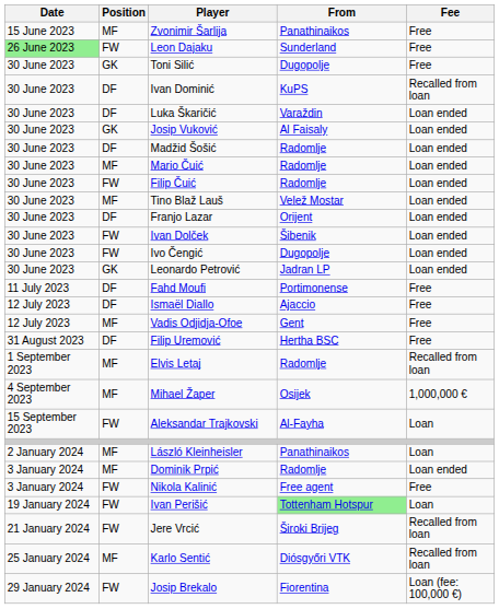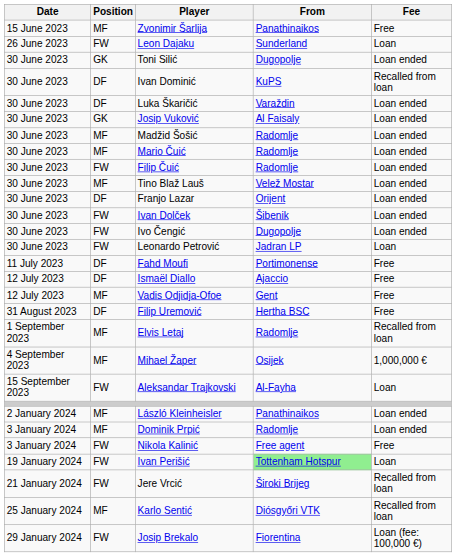 <table class="wikitable plainrowheaders sortable">
 <tr>
 <th width=130>Date</th>
 <th width=60>Position</th>
 <th width=180>Player</th>
 <th width=180>From</th>
 <th width=120>Fee</th>
 </tr>
 <tr>
 <td>15 June 2023</td>
 <td>MF</td>
 <td style="text-align:left;"> <a href='#'>Zvonimir Šarlija</a></td>
 <td style="text-align:left;"> <a href='#'>Panathinaikos</a></td>
 <td>Free</td>
 </tr>
 <tr>
-<td style="background: lightgreen;">26 June 2023</td>
+<td>26 June 2023</td>
 <td>FW</td>
 <td style="text-align:left;"> <a href='#'>Leon Dajaku</a></td>
 <td style="text-align:left;"> <a href='#'>Sunderland</a></td>
-<td>Free</td>
+<td>Loan</td>
 </tr>
 <tr>
 <td>30 June 2023</td>
 <td>GK</td>
 <td style="text-align:left;"> Toni Silić</td>
 <td style="text-align:left;"> <a href='#'>Dugopolje</a></td>
-<td>Free</td>
+<td>Loan ended</td>
 </tr>
 <tr>
 <td>30 June 2023</td>
 <td>DF</td>
 <td style="text-align:left;"> Ivan Dominić</td>
 <td style="text-align:left;"> <a href='#'>KuPS</a></td>
 <td>Recalled from loan</td>
 </tr>
 <tr>
 <td>30 June 2023</td>
 <td>DF</td>
 <td style="text-align:left;"> Luka Škaričić</td>
 <td style="text-align:left;"> <a href='#'>Varaždin</a></td>
 <td>Loan ended</td>
 </tr>
 <tr>
 <td>30 June 2023</td>
 <td>GK</td>
 <td style="text-align:left;"> <a href='#'>Josip Vuković</a></td>
 <td style="text-align:left;"> <a href='#'>Al Faisaly</a></td>
 <td>Loan ended</td>
 </tr>
 <tr>
 <td>30 June 2023</td>
-<td>DF</td>
+<td>MF</td>
 <td style="text-align:left;"> Madžid Šošić</td>
 <td style="text-align:left;"> <a href='#'>Radomlje</a></td>
 <td>Loan ended</td>
 </tr>
 <tr>
 <td>30 June 2023</td>
 <td>MF</td>
 <td style="text-align:left;"> <a href='#'>Mario Čuić</a></td>
 <td style="text-align:left;"> <a href='#'>Radomlje</a></td>
 <td>Loan ended</td>
 </tr>
 <tr>
 <td>30 June 2023</td>
 <td>FW</td>
 <td style="text-align:left;"> <a href='#'>Filip Čuić</a></td>
 <td style="text-align:left;"> <a href='#'>Radomlje</a></td>
 <td>Loan ended</td>
 </tr>
 <tr>
 <td>30 June 2023</td>
 <td>MF</td>
 <td style="text-align:left;"> Tino Blaž Lauš</td>
 <td style="text-align:left;"> <a href='#'>Velež Mostar</a></td>
 <td>Loan ended</td>
 </tr>
 <tr>
 <td>30 June 2023</td>
 <td>DF</td>
 <td style="text-align:left;"> Franjo Lazar</td>
 <td style="text-align:left;"> <a href='#'>Orijent</a></td>
 <td>Loan ended</td>
 </tr>
 <tr>
 <td>30 June 2023</td>
 <td>FW</td>
 <td style="text-align:left;"> <a href='#'>Ivan Dolček</a></td>
 <td style="text-align:left;"> <a href='#'>Šibenik</a></td>
 <td>Loan ended</td>
 </tr>
 <tr>
 <td>30 June 2023</td>
 <td>FW</td>
 <td style="text-align:left;"> Ivo Čengić</td>
 <td style="text-align:left;"> <a href='#'>Dugopolje</a></td>
 <td>Loan ended</td>
 </tr>
 <tr>
 <td>30 June 2023</td>
-<td>GK</td>
+<td>FW</td>
 <td style="text-align:left;"> Leonardo Petrović</td>
 <td style="text-align:left;"> <a href='#'>Jadran LP</a></td>
-<td>Loan ended</td>
+<td>Loan</td>
 </tr>
 <tr>
 <td>11 July 2023</td>
 <td>DF</td>
 <td style="text-align:left;"> <a href='#'>Fahd Moufi</a></td>
 <td style="text-align:left;"> <a href='#'>Portimonense</a></td>
 <td>Free</td>
 </tr>
 <tr>
 <td>12 July 2023</td>
 <td>DF</td>
 <td style="text-align:left;"> <a href='#'>Ismaël Diallo</a></td>
 <td style="text-align:left;"> <a href='#'>Ajaccio</a></td>
 <td>Free</td>
 </tr>
 <tr>
 <td>12 July 2023</td>
 <td>MF</td>
 <td style="text-align:left;"> <a href='#'>Vadis Odjidja-Ofoe</a></td>
 <td style="text-align:left;"> <a href='#'>Gent</a></td>
 <td>Free</td>
 </tr>
 <tr>
 <td>31 August 2023</td>
 <td>DF</td>
 <td style="text-align:left;"> <a href='#'>Filip Uremović</a></td>
 <td style="text-align:left;"> <a href='#'>Hertha BSC</a></td>
 <td>Free</td>
 </tr>
 <tr>
 <td>1 September 2023</td>
 <td>MF</td>
 <td style="text-align:left;"> <a href='#'>Elvis Letaj</a></td>
 <td style="text-align:left;"> <a href='#'>Radomlje</a></td>
 <td>Recalled from loan</td>
 </tr>
 <tr>
 <td>4 September 2023</td>
 <td>MF</td>
 <td style="text-align:left;"> <a href='#'>Mihael Žaper</a></td>
 <td style="text-align:left;"> <a href='#'>Osijek</a></td>
 <td>1,000,000 €</td>
 </tr>
 <tr>
 <td>15 September 2023</td>
 <td>FW</td>
 <td style="text-align:left;"> <a href='#'>Aleksandar Trajkovski</a></td>
 <td style="text-align:left;"> <a href='#'>Al-Fayha</a></td>
 <td>Loan</td>
 </tr>
 <tr style="color:#CCCCCC;background-color:#CCCCCC">
 <td colspan="6"></td>
 </tr>
 <tr>
 <td>2 January 2024</td>
 <td>MF</td>
 <td style="text-align:left;"> <a href='#'>László Kleinheisler</a></td>
 <td style="text-align:left;"> <a href='#'>Panathinaikos</a></td>
-<td>Loan</td>
+<td>Loan ended</td>
 </tr>
 <tr>
 <td>3 January 2024</td>
 <td>MF</td>
 <td style="text-align:left;"> <a href='#'>Dominik Prpić</a></td>
 <td style="text-align:left;"> <a href='#'>Radomlje</a></td>
 <td>Loan ended</td>
 </tr>
 <tr>
 <td>3 January 2024</td>
 <td>FW</td>
 <td style="text-align:left;"> <a href='#'>Nikola Kalinić</a></td>
 <td style="text-align:left;"><a href='#'>Free agent</a></td>
 <td>Free</td>
 </tr>
 <tr>
 <td>19 January 2024</td>
 <td>FW</td>
 <td style="text-align:left;"> <a href='#'>Ivan Perišić</a></td>
 <td style="background: lightgreen; text-align:left;"> <a href='#'>Tottenham Hotspur</a></td>
 <td>Loan</td>
 </tr>
 <tr>
 <td>21 January 2024</td>
 <td>FW</td>
 <td style="text-align:left;"> Jere Vrcić</td>
 <td style="text-align:left;"> <a href='#'>Široki Brijeg</a></td>
 <td>Recalled from loan</td>
 </tr>
 <tr>
 <td>25 January 2024</td>
 <td>MF</td>
 <td style="text-align:left;"> <a href='#'>Karlo Sentić</a></td>
 <td style="text-align:left;"> <a href='#'>Diósgyőri VTK</a></td>
 <td>Recalled from loan</td>
 </tr>
 <tr>
 <td>29 January 2024</td>
 <td>FW</td>
 <td style="text-align:left;"> <a href='#'>Josip Brekalo</a></td>
 <td style="text-align:left;"> <a href='#'>Fiorentina</a></td>
 <td>Loan (fee: 100,000 €)</td>
 </tr>
 </table>
